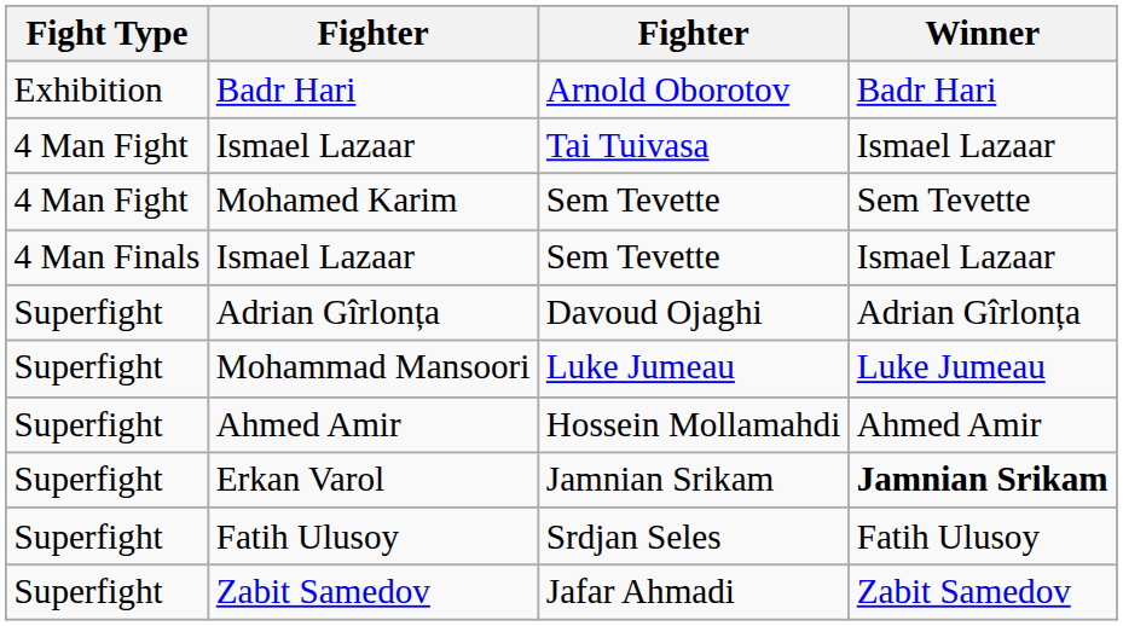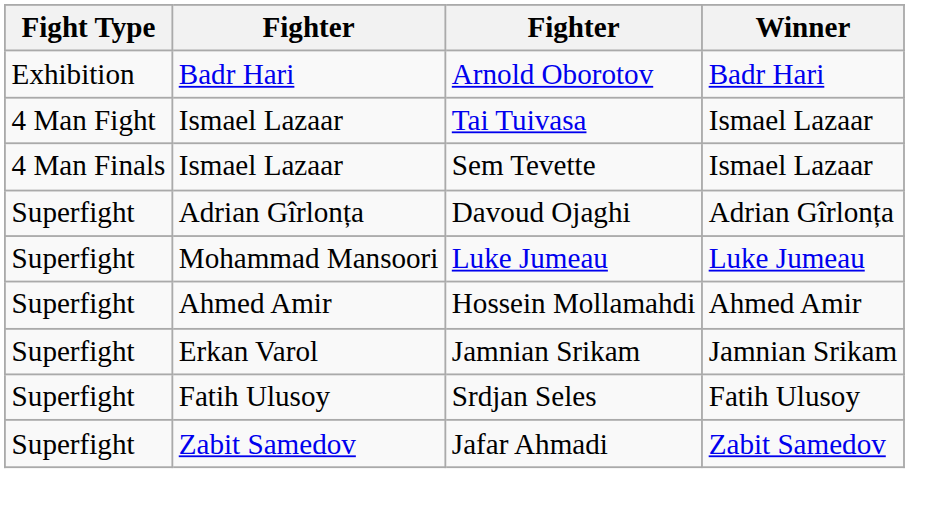 <table class="wikitable">
 <tr>
 <th>Fight Type</th>
 <th>Fighter</th>
 <th>Fighter</th>
 <th>Winner</th>
 </tr>
 <tr>
 <td>Exhibition</td>
 <td><a href='#'>Badr Hari</a></td>
 <td><a href='#'>Arnold Oborotov</a></td>
 <td><a href='#'>Badr Hari</a></td>
 </tr>
 <tr>
 <td>4 Man Fight</td>
 <td>Ismael Lazaar</td>
 <td><a href='#'>Tai Tuivasa</a></td>
 <td>Ismael Lazaar</td>
-</tr>
-<tr>
-<td>4 Man Fight</td>
-<td>Mohamed Karim</td>
-<td>Sem Tevette</td>
-<td>Sem Tevette</td>
 </tr>
 <tr>
 <td>4 Man Finals</td>
 <td>Ismael Lazaar</td>
 <td>Sem Tevette</td>
 <td>Ismael Lazaar</td>
 </tr>
 <tr>
 <td>Superfight</td>
 <td>Adrian Gîrlonța</td>
 <td>Davoud Ojaghi</td>
 <td>Adrian Gîrlonța</td>
 </tr>
 <tr>
 <td>Superfight</td>
 <td>Mohammad Mansoori</td>
 <td><a href='#'>Luke Jumeau</a></td>
 <td><a href='#'>Luke Jumeau</a></td>
 </tr>
 <tr>
 <td>Superfight</td>
 <td>Ahmed Amir</td>
 <td>Hossein Mollamahdi</td>
 <td>Ahmed Amir</td>
 </tr>
 <tr>
 <td>Superfight</td>
 <td>Erkan Varol</td>
 <td>Jamnian Srikam</td>
-<td><strong>Jamnian Srikam</strong></td>
+<td>Jamnian Srikam</td>
 </tr>
 <tr>
 <td>Superfight</td>
 <td>Fatih Ulusoy</td>
 <td>Srdjan Seles</td>
 <td>Fatih Ulusoy</td>
 </tr>
 <tr>
 <td>Superfight</td>
 <td><a href='#'>Zabit Samedov</a></td>
 <td>Jafar Ahmadi</td>
 <td><a href='#'>Zabit Samedov</a></td>
 </tr>
 </table>
